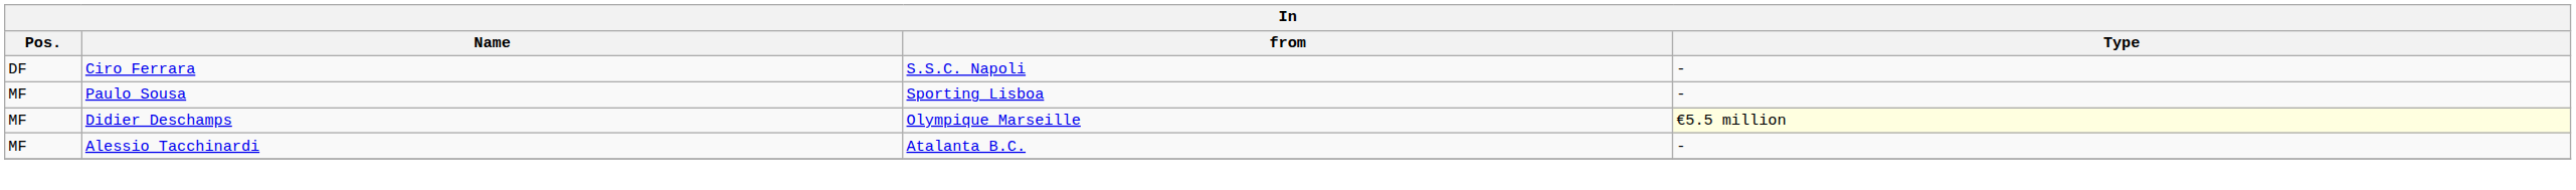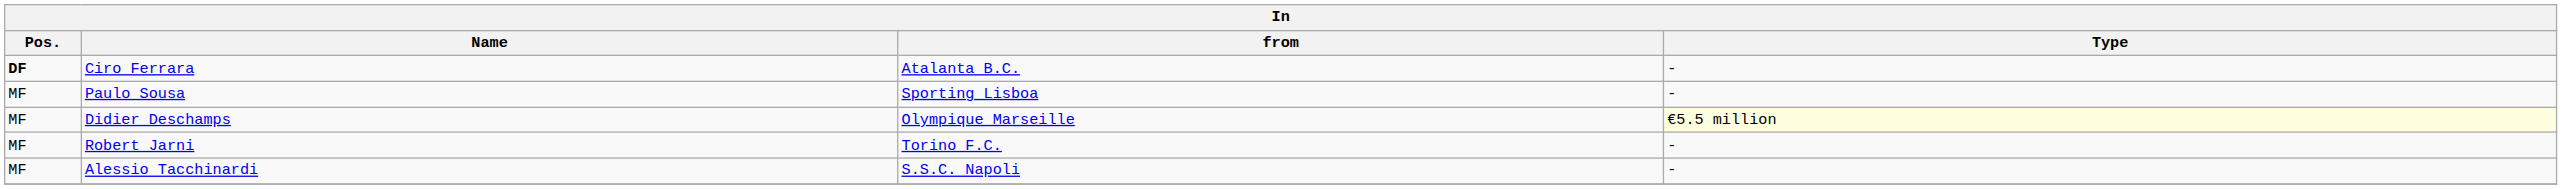 <table class="wikitable" style="font-size:90%;width:99%;">
 <tr>
 <th colspan="4">In</th>
 </tr>
 <tr>
 <th width=3%>Pos.</th>
 <th width=32%>Name</th>
 <th width=30%>from</th>
 <th width=35%>Type</th>
 </tr>
 <tr>
-<td>DF</td>
+<td><strong>DF</strong></td>
 <td><a href='#'>Ciro Ferrara</a></td>
-<td><a href='#'>S.S.C. Napoli</a></td>
+<td><a href='#'>Atalanta B.C.</a></td>
 <td>-</td>
 </tr>
 <tr>
 <td>MF</td>
 <td><a href='#'>Paulo Sousa</a></td>
 <td><a href='#'>Sporting Lisboa</a></td>
 <td>-</td>
 </tr>
 <tr>
 <td>MF</td>
 <td><a href='#'>Didier Deschamps</a></td>
 <td><a href='#'>Olympique Marseille</a></td>
 <td style="background: lightyellow;">€5.5 million</td>
 </tr>
 <tr>
 <td>MF</td>
+<td><a href='#'>Robert Jarni</a></td>
+<td><a href='#'>Torino F.C.</a></td>
+<td>-</td>
+</tr>
+<tr>
+<td>MF</td>
 <td><a href='#'>Alessio Tacchinardi</a></td>
-<td><a href='#'>Atalanta B.C.</a></td>
+<td><a href='#'>S.S.C. Napoli</a></td>
 <td>-</td>
 </tr>
 <tr>
 </tr>
 </table>
